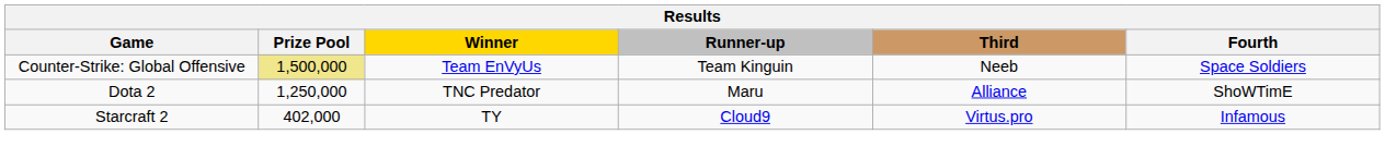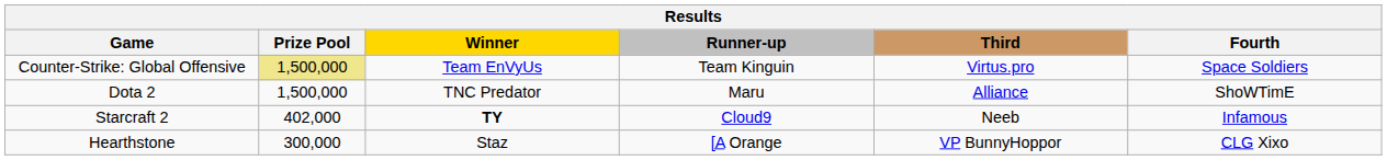 <table class="wikitable" style="text-align: center;">
 <tr>
 <th colspan=6>Results</th>
 </tr>
 <tr>
 <th width="250px">Game</th>
 <th width="100px">Prize Pool</th>
 <th style="text-align:center; background:gold;" width="250px">Winner</th>
 <th style="text-align:center; background:silver;" width="250px">Runner-up</th>
 <th style="text-align:center; background:#c96;" width="250px">Third</th>
 <th width="250px">Fourth</th>
 </tr>
 <tr>
 <td>Counter-Strike: Global Offensive</td>
 <td style="background: khaki;">1,500,000</td>
 <td> <a href='#'>Team EnVyUs</a></td>
 <td> Team Kinguin</td>
-<td> Neeb</td>
+<td> <a href='#'>Virtus.pro</a></td>
 <td> <a href='#'>Space Soldiers</a></td>
 </tr>
 <tr>
 <td>Dota 2</td>
-<td>1,250,000</td>
+<td>1,500,000</td>
 <td> TNC Predator</td>
 <td> Maru</td>
 <td> <a href='#'>Alliance</a></td>
 <td> ShoWTimE</td>
 </tr>
 <tr>
 <td>Starcraft 2</td>
 <td>402,000</td>
-<td> TY</td>
+<td><strong> TY</strong></td>
 <td> <a href='#'>Cloud9</a></td>
-<td> <a href='#'>Virtus.pro</a></td>
+<td> Neeb</td>
 <td> <a href='#'>Infamous</a></td>
 </tr>
+<tr>
+<td>Hearthstone</td>
+<td>300,000</td>
+<td> Staz</td>
+<td> <a href='#'>[A</a> Orange</td>
+<td> <a href='#'>VP</a> BunnyHoppor</td>
+<td> <a href='#'>CLG</a> Xixo</td>
+</tr>
 </table>
